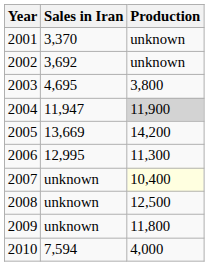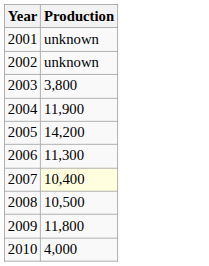 <table class="wikitable">
 <tr>
 <th>Year</th>
-<th>Sales in Iran</th>
 <th>Production</th>
 </tr>
 <tr>
 <td>2001</td>
-<td>3,370</td>
 <td>unknown</td>
 </tr>
 <tr>
 <td>2002</td>
-<td>3,692</td>
 <td>unknown</td>
 </tr>
 <tr>
 <td>2003</td>
-<td>4,695</td>
 <td>3,800</td>
 </tr>
 <tr>
 <td>2004</td>
-<td>11,947</td>
-<td style="background: lightgrey;">11,900</td>
+<td>11,900</td>
 </tr>
 <tr>
 <td>2005</td>
-<td>13,669</td>
 <td>14,200</td>
 </tr>
 <tr>
 <td>2006</td>
-<td>12,995</td>
 <td>11,300</td>
 </tr>
 <tr>
 <td>2007</td>
-<td>unknown</td>
 <td style="background: lightyellow;">10,400</td>
 </tr>
 <tr>
 <td>2008</td>
-<td>unknown</td>
-<td>12,500</td>
+<td>10,500</td>
 </tr>
 <tr>
 <td>2009</td>
-<td>unknown</td>
 <td>11,800</td>
 </tr>
 <tr>
 <td>2010</td>
-<td>7,594</td>
 <td>4,000</td>
 </tr>
 </table>
